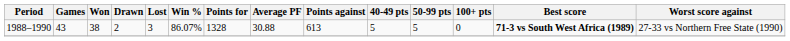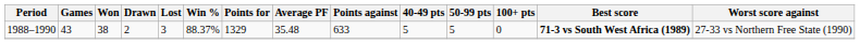 <table class="wikitable">
 <tr>
 <th>Period</th>
 <th>Games</th>
 <th>Won</th>
 <th>Drawn</th>
 <th>Lost</th>
 <th>Win %</th>
 <th>Points for</th>
 <th>Average PF</th>
 <th>Points against</th>
 <th>40-49 pts</th>
 <th>50-99 pts</th>
 <th>100+ pts</th>
 <th>Best score</th>
 <th>Worst score against</th>
 </tr>
 <tr>
 <td>1988–1990</td>
 <td>43</td>
 <td>38</td>
 <td>2</td>
 <td>3</td>
-<td>86.07%</td>
-<td>1328</td>
-<td>30.88</td>
-<td>613</td>
+<td>88.37%</td>
+<td>1329</td>
+<td>35.48</td>
+<td>633</td>
 <td>5</td>
 <td>5</td>
 <td>0</td>
 <td><strong>71-3 vs South West Africa (1989)</strong></td>
 <td>27-33 vs Northern Free State (1990)</td>
 </tr>
 <tr>
 </tr>
 </table>
